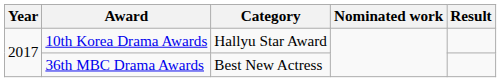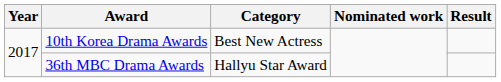 <table class="wikitable sortable">
 <tr>
 <th scope="col">Year</th>
 <th>Award</th>
 <th scope="col">Category</th>
 <th>Nominated work</th>
 <th scope="col">Result</th>
 </tr>
 <tr>
 <td rowspan="2">2017</td>
 <td><a href='#'>10th Korea Drama Awards</a></td>
-<td>Hallyu Star Award</td>
+<td>Best New Actress</td>
 <td rowspan="2"></td>
 <td></td>
 </tr>
 <tr>
 <td><a href='#'>36th MBC Drama Awards</a></td>
-<td>Best New Actress</td>
+<td>Hallyu Star Award</td>
 <td></td>
 </tr>
 </table>
